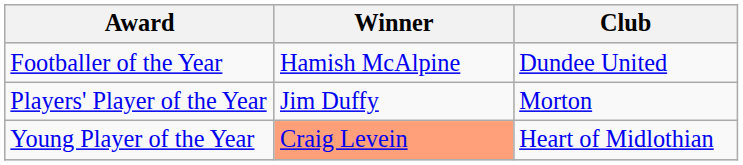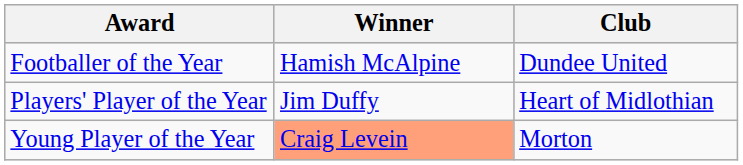 <table class="wikitable">
 <tr>
 <th width=170>Award</th>
 <th width=150>Winner</th>
 <th width=140>Club</th>
 </tr>
 <tr>
 <td><a href='#'>Footballer of the Year</a></td>
 <td> <a href='#'>Hamish McAlpine</a></td>
 <td><a href='#'>Dundee United</a></td>
 </tr>
 <tr>
 <td><a href='#'>Players' Player of the Year</a></td>
 <td> <a href='#'>Jim Duffy</a></td>
-<td><a href='#'>Morton</a></td>
+<td><a href='#'>Heart of Midlothian</a></td>
 </tr>
 <tr>
 <td><a href='#'>Young Player of the Year</a></td>
 <td style="background: lightsalmon;"> <a href='#'>Craig Levein</a></td>
-<td><a href='#'>Heart of Midlothian</a></td>
+<td><a href='#'>Morton</a></td>
 </tr>
 </table>
